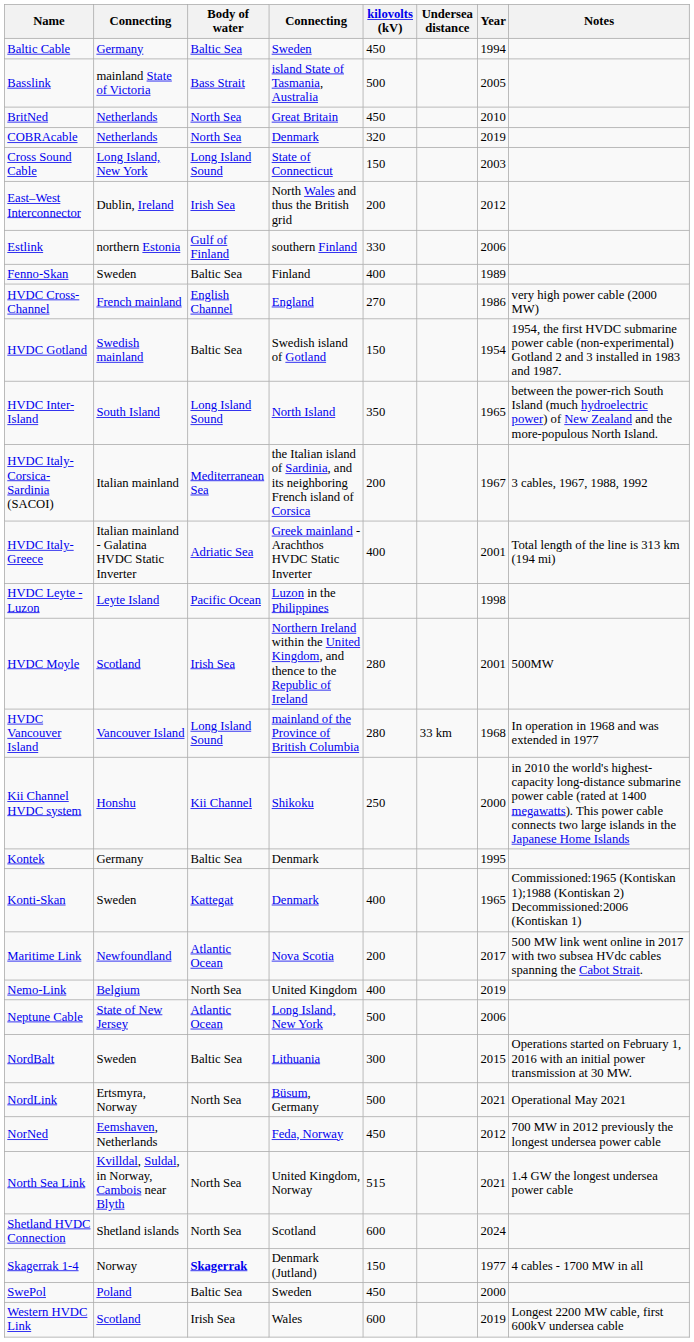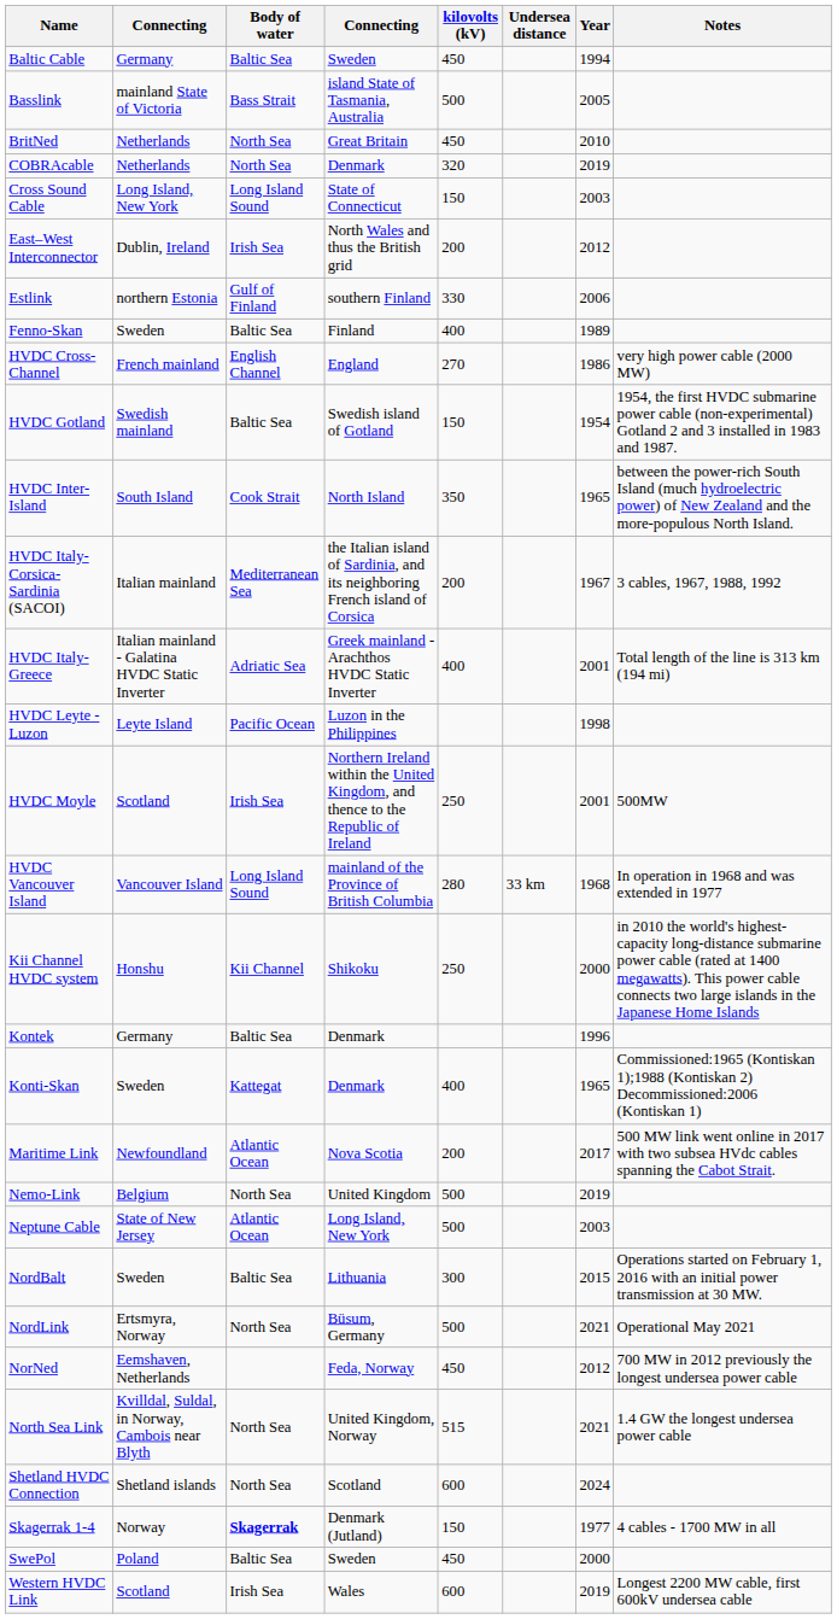 <table class="wikitable sortable">
 <tr>
 <th>Name</th>
 <th>Connecting</th>
 <th>Body of water</th>
 <th>Connecting</th>
 <th><a href='#'>kilovolts</a> (kV)</th>
 <th>Undersea distance</th>
 <th>Year</th>
 <th>Notes</th>
 </tr>
 <tr>
 <td><a href='#'>Baltic Cable</a></td>
 <td><a href='#'>Germany</a></td>
 <td><a href='#'>Baltic Sea</a></td>
 <td><a href='#'>Sweden</a></td>
 <td>450</td>
 <td></td>
 <td>1994</td>
 <td></td>
 </tr>
 <tr>
 <td><a href='#'>Basslink</a></td>
 <td>mainland <a href='#'>State of Victoria</a></td>
 <td><a href='#'>Bass Strait</a></td>
 <td><a href='#'>island State of Tasmania</a>, <a href='#'>Australia</a></td>
 <td>500</td>
 <td></td>
 <td>2005</td>
 <td></td>
 </tr>
 <tr>
 <td><a href='#'>BritNed</a></td>
 <td><a href='#'>Netherlands</a></td>
 <td><a href='#'>North Sea</a></td>
 <td><a href='#'>Great Britain</a></td>
 <td>450</td>
 <td></td>
 <td>2010</td>
 <td></td>
 </tr>
 <tr>
 <td><a href='#'>COBRAcable</a></td>
 <td><a href='#'>Netherlands</a></td>
 <td><a href='#'>North Sea</a></td>
 <td><a href='#'>Denmark</a></td>
 <td>320</td>
 <td></td>
 <td>2019</td>
 <td></td>
 </tr>
 <tr>
 <td><a href='#'>Cross Sound Cable</a></td>
 <td><a href='#'>Long Island, New York</a></td>
 <td><a href='#'>Long Island Sound</a></td>
 <td><a href='#'>State of Connecticut</a></td>
 <td>150</td>
 <td></td>
 <td>2003</td>
 <td></td>
 </tr>
 <tr>
 <td><a href='#'>East–West Interconnector</a></td>
 <td>Dublin, <a href='#'>Ireland</a></td>
 <td><a href='#'>Irish Sea</a></td>
 <td>North <a href='#'>Wales</a> and thus the British grid</td>
 <td>200</td>
 <td></td>
 <td>2012</td>
 <td></td>
 </tr>
 <tr>
 <td><a href='#'>Estlink</a></td>
 <td>northern <a href='#'>Estonia</a></td>
 <td><a href='#'>Gulf of Finland</a></td>
 <td>southern <a href='#'>Finland</a></td>
 <td>330</td>
 <td></td>
 <td>2006</td>
 <td></td>
 </tr>
 <tr>
 <td><a href='#'>Fenno-Skan</a></td>
 <td>Sweden</td>
 <td>Baltic Sea</td>
 <td>Finland</td>
 <td>400</td>
 <td></td>
 <td>1989</td>
 <td></td>
 </tr>
 <tr>
 <td><a href='#'>HVDC Cross-Channel</a></td>
 <td><a href='#'>French mainland</a></td>
 <td><a href='#'>English Channel</a></td>
 <td><a href='#'>England</a></td>
 <td>270</td>
 <td></td>
 <td>1986</td>
 <td>very high power cable (2000 MW)</td>
 </tr>
 <tr>
 <td><a href='#'>HVDC Gotland</a></td>
 <td><a href='#'>Swedish mainland</a></td>
 <td>Baltic Sea</td>
 <td>Swedish island of <a href='#'>Gotland</a></td>
 <td>150</td>
 <td></td>
 <td>1954</td>
 <td>1954, the first HVDC submarine power cable (non-experimental) Gotland 2 and 3 installed in 1983 and 1987.</td>
 </tr>
 <tr>
 <td><a href='#'>HVDC Inter-Island</a></td>
 <td><a href='#'>South Island</a></td>
-<td><a href='#'>Long Island Sound</a></td>
+<td><a href='#'>Cook Strait</a></td>
 <td><a href='#'>North Island</a></td>
 <td>350</td>
 <td></td>
 <td>1965</td>
 <td>between the power-rich South Island (much <a href='#'>hydroelectric power</a>) of <a href='#'>New Zealand</a> and the more-populous North Island.</td>
 </tr>
 <tr>
 <td><a href='#'>HVDC Italy-Corsica-Sardinia</a> (SACOI)</td>
 <td>Italian mainland</td>
 <td><a href='#'>Mediterranean Sea</a></td>
 <td>the Italian island of <a href='#'>Sardinia</a>, and its neighboring French island of <a href='#'>Corsica</a></td>
 <td>200</td>
 <td></td>
 <td>1967</td>
 <td>3 cables, 1967, 1988, 1992</td>
 </tr>
 <tr>
 <td><a href='#'>HVDC Italy-Greece</a></td>
 <td>Italian mainland - Galatina HVDC Static Inverter</td>
 <td><a href='#'>Adriatic Sea</a></td>
 <td><a href='#'>Greek mainland</a> - Arachthos HVDC Static Inverter</td>
 <td>400</td>
 <td></td>
 <td>2001</td>
 <td>Total length of the line is 313 km (194 mi)</td>
 </tr>
 <tr>
 <td><a href='#'>HVDC Leyte - Luzon</a></td>
 <td><a href='#'>Leyte Island</a></td>
 <td><a href='#'>Pacific Ocean</a></td>
 <td><a href='#'>Luzon</a> in the <a href='#'>Philippines</a></td>
 <td></td>
 <td></td>
 <td>1998</td>
 <td></td>
 </tr>
 <tr>
 <td><a href='#'>HVDC Moyle</a></td>
 <td><a href='#'>Scotland</a></td>
 <td><a href='#'>Irish Sea</a></td>
 <td><a href='#'>Northern Ireland</a> within the <a href='#'>United Kingdom</a>, and thence to the <a href='#'>Republic of Ireland</a></td>
-<td>280</td>
+<td>250</td>
 <td></td>
 <td>2001</td>
 <td>500MW</td>
 </tr>
 <tr>
 <td><a href='#'>HVDC Vancouver Island</a></td>
 <td><a href='#'>Vancouver Island</a></td>
 <td><a href='#'>Long Island Sound</a></td>
 <td><a href='#'>mainland of the Province of British Columbia</a></td>
 <td>280</td>
 <td>33 km</td>
 <td>1968</td>
 <td>In operation in 1968 and was extended in 1977</td>
 </tr>
 <tr>
 <td><a href='#'>Kii Channel HVDC system</a></td>
 <td><a href='#'>Honshu</a></td>
 <td><a href='#'>Kii Channel</a></td>
 <td><a href='#'>Shikoku</a></td>
 <td>250</td>
 <td></td>
 <td>2000</td>
 <td>in 2010 the world's highest-capacity long-distance submarine power cable (rated at 1400 <a href='#'>megawatts</a>). This power cable connects two large islands in the <a href='#'>Japanese Home Islands</a></td>
 </tr>
 <tr>
 <td><a href='#'>Kontek</a></td>
 <td>Germany</td>
 <td>Baltic Sea</td>
 <td>Denmark</td>
 <td></td>
 <td></td>
-<td>1995</td>
+<td>1996</td>
 <td></td>
 </tr>
 <tr>
 <td><a href='#'>Konti-Skan</a></td>
 <td>Sweden</td>
 <td><a href='#'>Kattegat</a></td>
 <td><a href='#'>Denmark</a></td>
 <td>400</td>
 <td></td>
 <td>1965</td>
 <td>Commissioned:1965 (Kontiskan 1);1988 (Kontiskan 2)<br>Decommissioned:2006 (Kontiskan 1)</td>
 </tr>
 <tr>
 <td><a href='#'>Maritime Link</a></td>
 <td><a href='#'>Newfoundland</a></td>
 <td><a href='#'>Atlantic Ocean</a></td>
 <td><a href='#'>Nova Scotia</a></td>
 <td>200</td>
 <td></td>
 <td>2017</td>
 <td>500 MW link went online in 2017 with two subsea HVdc cables spanning the <a href='#'>Cabot Strait</a>.</td>
 </tr>
 <tr>
 <td><a href='#'>Nemo-Link</a></td>
 <td><a href='#'>Belgium</a></td>
 <td>North Sea</td>
 <td>United Kingdom</td>
-<td>400</td>
+<td>500</td>
 <td></td>
 <td>2019</td>
 <td></td>
 </tr>
 <tr>
 <td><a href='#'>Neptune Cable</a></td>
 <td><a href='#'>State of New Jersey</a></td>
 <td><a href='#'>Atlantic Ocean</a></td>
 <td><a href='#'>Long Island, New York</a></td>
 <td>500</td>
 <td></td>
-<td>2006</td>
+<td>2003</td>
 <td></td>
 </tr>
 <tr>
 <td><a href='#'>NordBalt</a></td>
 <td>Sweden</td>
 <td>Baltic Sea</td>
 <td><a href='#'>Lithuania</a></td>
 <td>300</td>
 <td></td>
 <td>2015</td>
 <td>Operations started on February 1, 2016 with an initial power transmission at 30 MW.</td>
 </tr>
 <tr>
 <td><a href='#'>NordLink</a></td>
 <td>Ertsmyra, Norway</td>
 <td>North Sea</td>
 <td><a href='#'>Büsum</a>, Germany</td>
 <td>500</td>
 <td></td>
 <td>2021</td>
 <td>Operational May 2021</td>
 </tr>
 <tr>
 <td><a href='#'>NorNed</a></td>
 <td><a href='#'>Eemshaven</a>, Netherlands</td>
 <td></td>
 <td><a href='#'>Feda, Norway</a></td>
 <td>450</td>
 <td></td>
 <td>2012</td>
 <td>700 MW in 2012 previously the longest undersea power cable</td>
 </tr>
 <tr>
 <td><a href='#'>North Sea Link</a></td>
 <td><a href='#'>Kvilldal</a>, <a href='#'>Suldal</a>, in Norway, <a href='#'>Cambois</a> near <a href='#'>Blyth</a></td>
 <td>North Sea</td>
 <td>United Kingdom, Norway</td>
 <td>515</td>
 <td></td>
 <td>2021</td>
 <td>1.4 GW the longest undersea power cable</td>
 </tr>
 <tr>
 <td><a href='#'>Shetland HVDC Connection</a></td>
 <td>Shetland islands</td>
 <td>North Sea</td>
 <td>Scotland</td>
 <td>600</td>
 <td></td>
 <td>2024</td>
 <td></td>
 </tr>
 <tr>
 <td><a href='#'>Skagerrak 1-4</a></td>
 <td>Norway</td>
 <td><strong><a href='#'>Skagerrak</a></strong></td>
 <td>Denmark (Jutland)</td>
 <td>150</td>
 <td></td>
 <td>1977</td>
 <td>4 cables - 1700 MW in all</td>
 </tr>
 <tr>
 <td><a href='#'>SwePol</a></td>
 <td><a href='#'>Poland</a></td>
 <td>Baltic Sea</td>
 <td>Sweden</td>
 <td>450</td>
 <td></td>
 <td>2000</td>
 <td></td>
 </tr>
 <tr>
 <td><a href='#'>Western HVDC Link</a></td>
 <td><a href='#'>Scotland</a></td>
 <td>Irish Sea</td>
 <td>Wales</td>
 <td>600</td>
 <td></td>
 <td>2019</td>
 <td>Longest 2200 MW cable, first 600kV undersea cable</td>
 </tr>
 </table>
